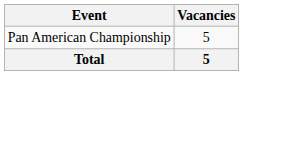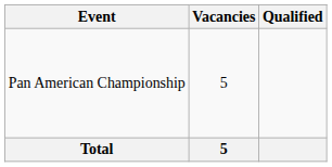 <table class="wikitable">
 <tr>
 <th>Event</th>
 <th>Vacancies</th>
+<th>Qualified</th>
 </tr>
 <tr>
 <td>Pan American Championship</td>
 <td style="text-align:center;">5</td>
+<td><br><br><br><br><br><br></td>
 </tr>
 <tr>
 <th>Total</th>
 <th>5</th>
+<th></th>
 </tr>
 </table>
